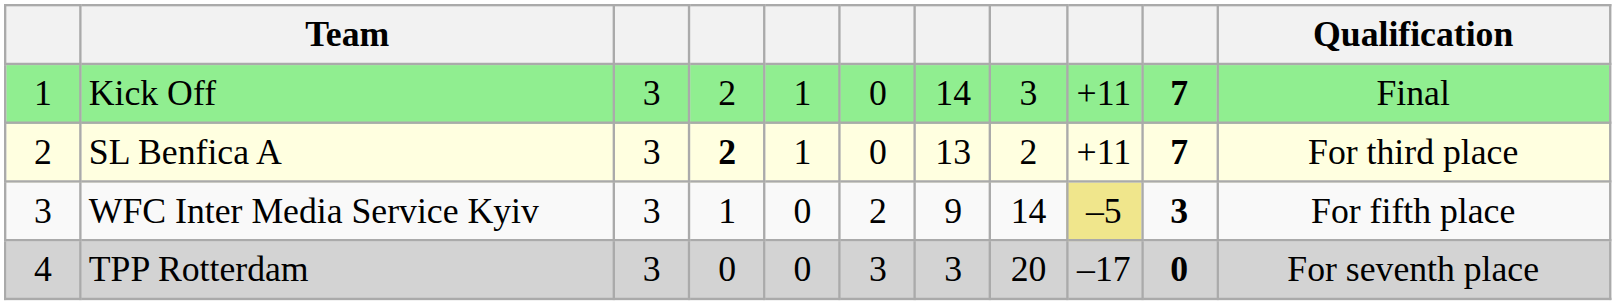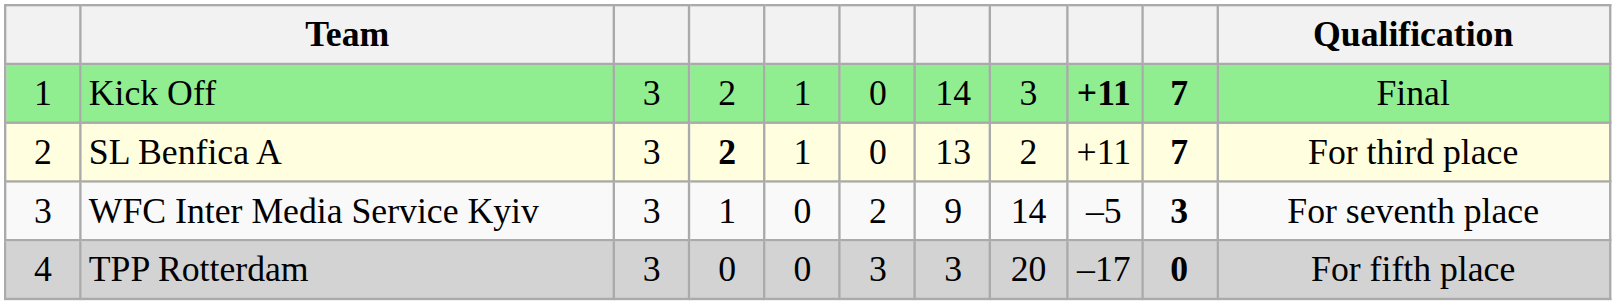 <table class="wikitable" style="font-size: 95%">
 <tr>
 <th width="25"></th>
 <th width="220">Team</th>
 <th width="25"></th>
 <th width="25"></th>
 <th width="25"></th>
 <th width="25"></th>
 <th width="25"></th>
 <th width="25"></th>
 <th width="25"></th>
 <th width="25"></th>
 <th width="160">Qualification</th>
 </tr>
 <tr align=center bgcolor=lightgreen>
 <td>1</td>
 <td align=left> Kick Off</td>
 <td>3</td>
 <td>2</td>
 <td>1</td>
 <td>0</td>
 <td>14</td>
 <td>3</td>
-<td>+11</td>
+<td><strong>+11</strong></td>
 <td><strong>7</strong></td>
 <td>Final</td>
 </tr>
 <tr align=center bgcolor=lightyellow>
 <td>2</td>
 <td align=left> SL Benfica A</td>
 <td>3</td>
 <td><strong>2</strong></td>
 <td>1</td>
 <td>0</td>
 <td>13</td>
 <td>2</td>
 <td>+11</td>
 <td><strong>7</strong></td>
 <td>For third place</td>
 </tr>
 <tr align=center>
 <td>3</td>
 <td align=left> WFC Inter Media Service Kyiv</td>
 <td>3</td>
 <td>1</td>
 <td>0</td>
 <td>2</td>
 <td>9</td>
 <td>14</td>
-<td style="background: khaki;">–5</td>
+<td>–5</td>
 <td><strong>3</strong></td>
-<td>For fifth place</td>
+<td>For seventh place</td>
 </tr>
 <tr align=center bgcolor=lightgrey>
 <td>4</td>
 <td align=left> TPP Rotterdam</td>
 <td>3</td>
 <td>0</td>
 <td>0</td>
 <td>3</td>
 <td>3</td>
 <td>20</td>
 <td>–17</td>
 <td><strong>0</strong></td>
-<td>For seventh place</td>
+<td>For fifth place</td>
 </tr>
 </table>
